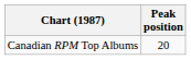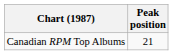 <table class="wikitable">
 <tr>
 <th>Chart (1987)</th>
 <th>Peak<br>position</th>
 </tr>
 <tr>
 <td>Canadian <em>RPM</em> Top Albums</td>
-<td align="center">20</td>
+<td align="center">21</td>
 </tr>
 </table>
